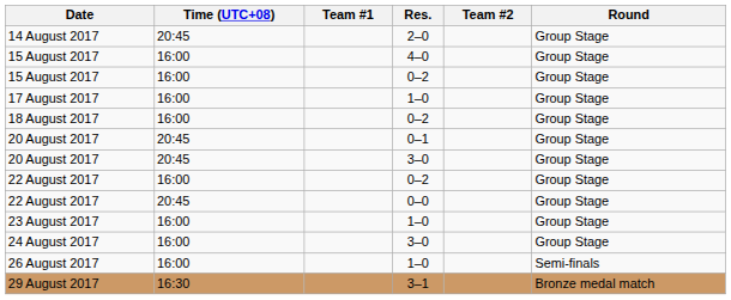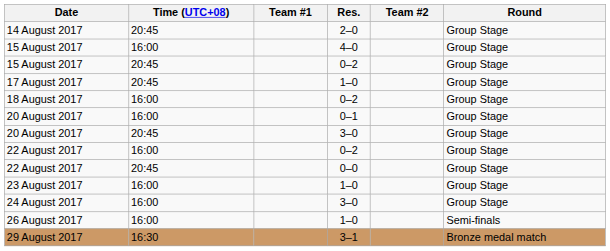 <table class="wikitable" style="text-align:left; width:70%;">
 <tr>
 <th>Date</th>
 <th>Time (<a href='#'>UTC+08</a>)</th>
 <th>Team #1</th>
 <th>Res.</th>
 <th>Team #2</th>
 <th>Round</th>
 </tr>
 <tr>
 <td>14 August 2017</td>
 <td>20:45</td>
 <td><strong></strong></td>
 <td style="text-align:center;">2–0</td>
 <td></td>
 <td>Group Stage</td>
 </tr>
 <tr>
 <td>15 August 2017</td>
 <td>16:00</td>
 <td><strong></strong></td>
 <td style="text-align:center;">4–0</td>
 <td></td>
 <td>Group Stage</td>
 </tr>
 <tr>
 <td>15 August 2017</td>
-<td>16:00</td>
+<td>20:45</td>
 <td></td>
 <td style="text-align:center;">0–2</td>
 <td><strong></strong></td>
 <td>Group Stage</td>
 </tr>
 <tr>
 <td>17 August 2017</td>
-<td>16:00</td>
+<td>20:45</td>
 <td><strong></strong></td>
 <td style="text-align:center;">1–0</td>
 <td></td>
 <td>Group Stage</td>
 </tr>
 <tr>
 <td>18 August 2017</td>
 <td>16:00</td>
 <td></td>
 <td style="text-align:center;">0–2</td>
 <td><strong></strong></td>
 <td>Group Stage</td>
 </tr>
 <tr>
 <td>20 August 2017</td>
-<td>20:45</td>
+<td>16:00</td>
 <td></td>
 <td style="text-align:center;">0–1</td>
 <td><strong></strong></td>
 <td>Group Stage</td>
 </tr>
 <tr>
 <td>20 August 2017</td>
 <td>20:45</td>
 <td><strong></strong></td>
 <td style="text-align:center;">3–0</td>
 <td></td>
 <td>Group Stage</td>
 </tr>
 <tr>
 <td>22 August 2017</td>
 <td>16:00</td>
 <td></td>
 <td style="text-align:center;">0–2</td>
 <td><strong></strong></td>
 <td>Group Stage</td>
 </tr>
 <tr>
 <td>22 August 2017</td>
 <td>20:45</td>
 <td></td>
 <td style="text-align:center;">0–0</td>
 <td></td>
 <td>Group Stage</td>
 </tr>
 <tr>
 <td>23 August 2017</td>
 <td>16:00</td>
 <td><strong></strong></td>
 <td style="text-align:center;">1–0</td>
 <td></td>
 <td>Group Stage</td>
 </tr>
 <tr>
 <td>24 August 2017</td>
 <td>16:00</td>
 <td><strong></strong></td>
 <td style="text-align:center;">3–0</td>
 <td></td>
 <td>Group Stage</td>
 </tr>
 <tr>
 <td>26 August 2017</td>
 <td>16:00</td>
 <td><strong></strong></td>
 <td style="text-align:center;">1–0</td>
 <td></td>
 <td>Semi-finals</td>
 </tr>
 <tr style="background:#c96;">
 <td>29 August 2017</td>
 <td>16:30</td>
 <td><strong></strong></td>
 <td style="text-align:center;">3–1</td>
 <td></td>
 <td>Bronze medal match</td>
 </tr>
 </table>
